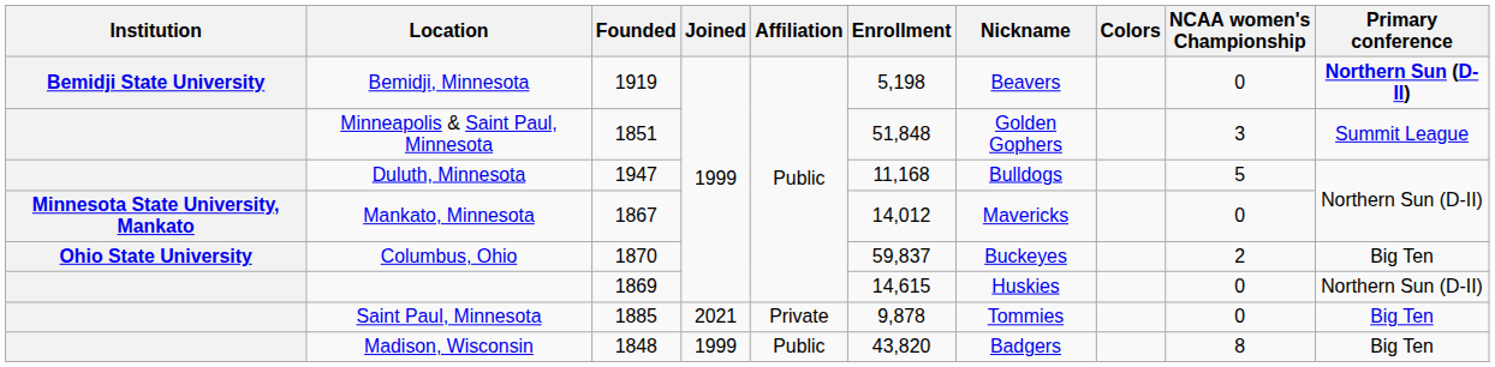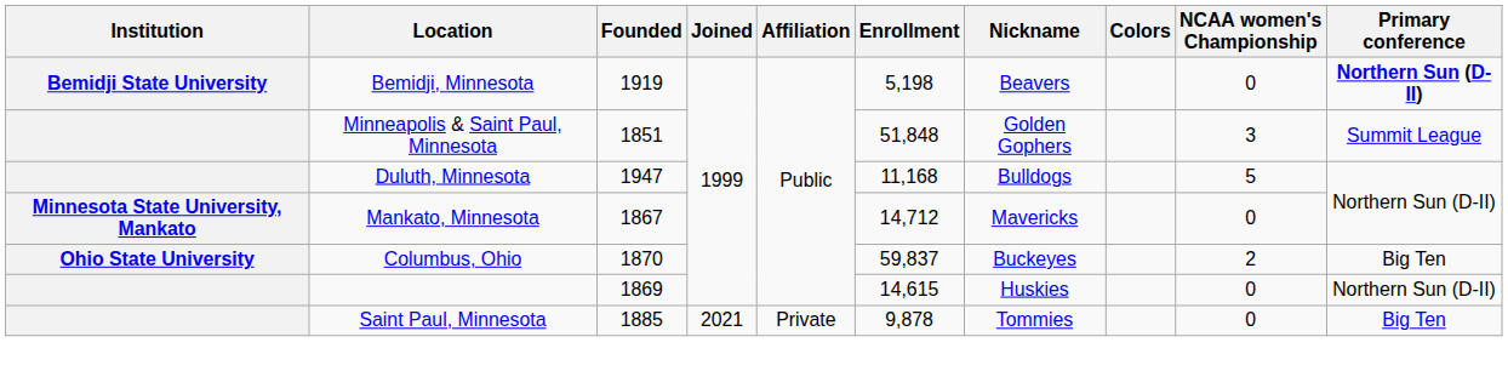 <table class="wikitable sortable plainrowheaders" style="text-align:center;">
 <tr>
 <th scope=col>Institution</th>
 <th scope=col>Location</th>
 <th scope=col>Founded</th>
 <th scope=col>Joined</th>
 <th scope=col>Affiliation</th>
 <th scope=col>Enrollment</th>
 <th scope=col>Nickname</th>
 <th scope=col>Colors</th>
 <th scope=col>NCAA women's<br>Championship</th>
 <th scope=col>Primary conference</th>
 </tr>
 <tr>
 <th><a href='#'>Bemidji State University</a></th>
 <td><a href='#'>Bemidji, Minnesota</a></td>
 <td>1919</td>
 <td rowspan="6">1999</td>
 <td rowspan=6>Public</td>
 <td>5,198</td>
 <td><a href='#'>Beavers</a></td>
 <td></td>
 <td>0</td>
 <td><strong><a href='#'>Northern Sun</a> (<a href='#'>D-II</a>)</strong></td>
 </tr>
 <tr>
 <th></th>
 <td><a href='#'>Minneapolis</a> & <a href='#'>Saint Paul, Minnesota</a></td>
 <td>1851</td>
 <td>51,848</td>
 <td><a href='#'>Golden Gophers</a></td>
 <td></td>
 <td>3</td>
 <td><a href='#'>Summit League</a></td>
 </tr>
 <tr>
 <th></th>
 <td><a href='#'>Duluth, Minnesota</a></td>
 <td>1947</td>
 <td>11,168</td>
 <td><a href='#'>Bulldogs</a></td>
 <td></td>
 <td>5</td>
 <td rowspan="2">Northern Sun (D-II)</td>
 </tr>
 <tr>
 <th><a href='#'>Minnesota State University, Mankato</a></th>
 <td><a href='#'>Mankato, Minnesota</a></td>
 <td>1867</td>
-<td>14,012</td>
+<td>14,712</td>
 <td><a href='#'>Mavericks</a></td>
 <td></td>
 <td>0</td>
 </tr>
 <tr>
 <th><a href='#'>Ohio State University</a></th>
 <td><a href='#'>Columbus, Ohio</a></td>
 <td>1870</td>
 <td>59,837</td>
 <td><a href='#'>Buckeyes</a></td>
 <td></td>
 <td>2</td>
 <td>Big Ten</td>
 </tr>
 <tr>
 <th></th>
 <td></td>
 <td>1869</td>
 <td>14,615</td>
 <td><a href='#'>Huskies</a></td>
 <td></td>
 <td>0</td>
 <td>Northern Sun (D-II)</td>
 </tr>
 <tr>
 <th></th>
 <td><a href='#'>Saint Paul, Minnesota</a></td>
 <td>1885</td>
 <td>2021</td>
 <td>Private</td>
 <td>9,878</td>
 <td><a href='#'>Tommies</a></td>
 <td></td>
 <td>0</td>
 <td><a href='#'>Big Ten</a></td>
 </tr>
-<tr>
-<th></th>
-<td><a href='#'>Madison, Wisconsin</a></td>
-<td>1848</td>
-<td>1999</td>
-<td>Public</td>
-<td>43,820</td>
-<td><a href='#'>Badgers</a></td>
-<td></td>
-<td>8</td>
-<td>Big Ten</td>
-</tr>
 </table>
